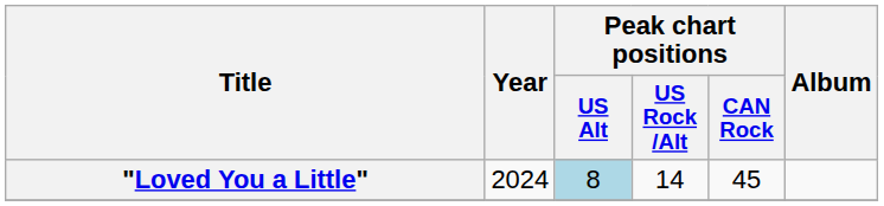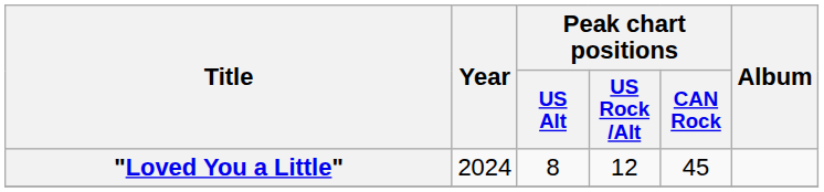 <table class="wikitable plainrowheaders" style="text-align:center;">
 <tr>
 <th scope="col" rowspan="2" style="width:18em;">Title</th>
 <th scope="col" rowspan="2">Year</th>
 <th scope="col" colspan="3">Peak chart positions</th>
 <th scope="col" rowspan="2">Album</th>
 </tr>
 <tr>
 <th scope="col" style="width:3em;font-size:85%;"><a href='#'>US<br>Alt</a><br></th>
 <th scope="col" style="width:3em;font-size:85%;"><a href='#'>US<br>Rock<br>/Alt</a><br></th>
 <th scope="col" style="width:3em;font-size:85%;"><a href='#'>CAN<br>Rock</a><br></th>
 </tr>
 <tr>
 <th scope="row">"<a href='#'>Loved You a Little</a>" </th>
 <td>2024</td>
-<td style="background: lightblue; text-align:center;">8</td>
-<td style="text-align:center;">14</td>
+<td style="text-align:center;">8</td>
+<td style="text-align:center;">12</td>
 <td style="text-align:center;">45</td>
 <td></td>
 </tr>
 <tr>
 </tr>
 </table>
